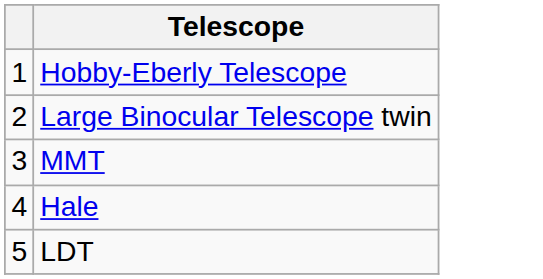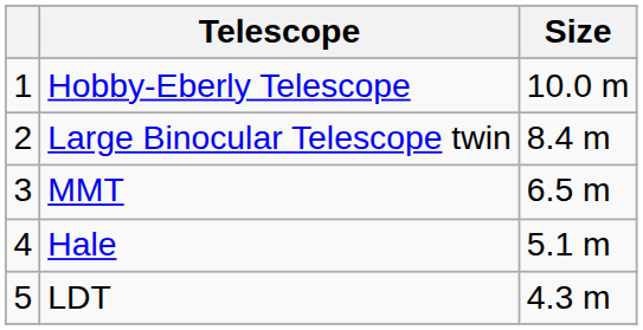 <table class="wikitable">
 <tr>
 <th></th>
 <th>Telescope</th>
+<th>Size</th>
 </tr>
 <tr>
 <td>1</td>
 <td><a href='#'>Hobby-Eberly Telescope</a></td>
+<td>10.0 m</td>
 </tr>
 <tr>
 <td>2</td>
 <td><a href='#'>Large Binocular Telescope</a> twin</td>
+<td>8.4 m</td>
 </tr>
 <tr>
 <td>3</td>
 <td><a href='#'>MMT</a></td>
+<td>6.5 m</td>
 </tr>
 <tr>
 <td>4</td>
 <td><a href='#'>Hale</a></td>
+<td>5.1 m</td>
 </tr>
 <tr>
 <td>5</td>
 <td>LDT</td>
+<td>4.3 m</td>
 </tr>
 </table>
